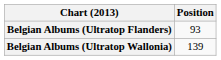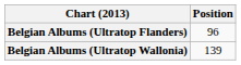 <table class="wikitable sortable plainrowheaders" style="text-align:center">
 <tr>
 <th scope="col">Chart (2013)</th>
 <th scope="col">Position</th>
 </tr>
 <tr>
 <th scope="row">Belgian Albums (Ultratop Flanders)</th>
-<td>93</td>
+<td>96</td>
 </tr>
 <tr>
 <th scope="row">Belgian Albums (Ultratop Wallonia)</th>
 <td>139</td>
 </tr>
 </table>
